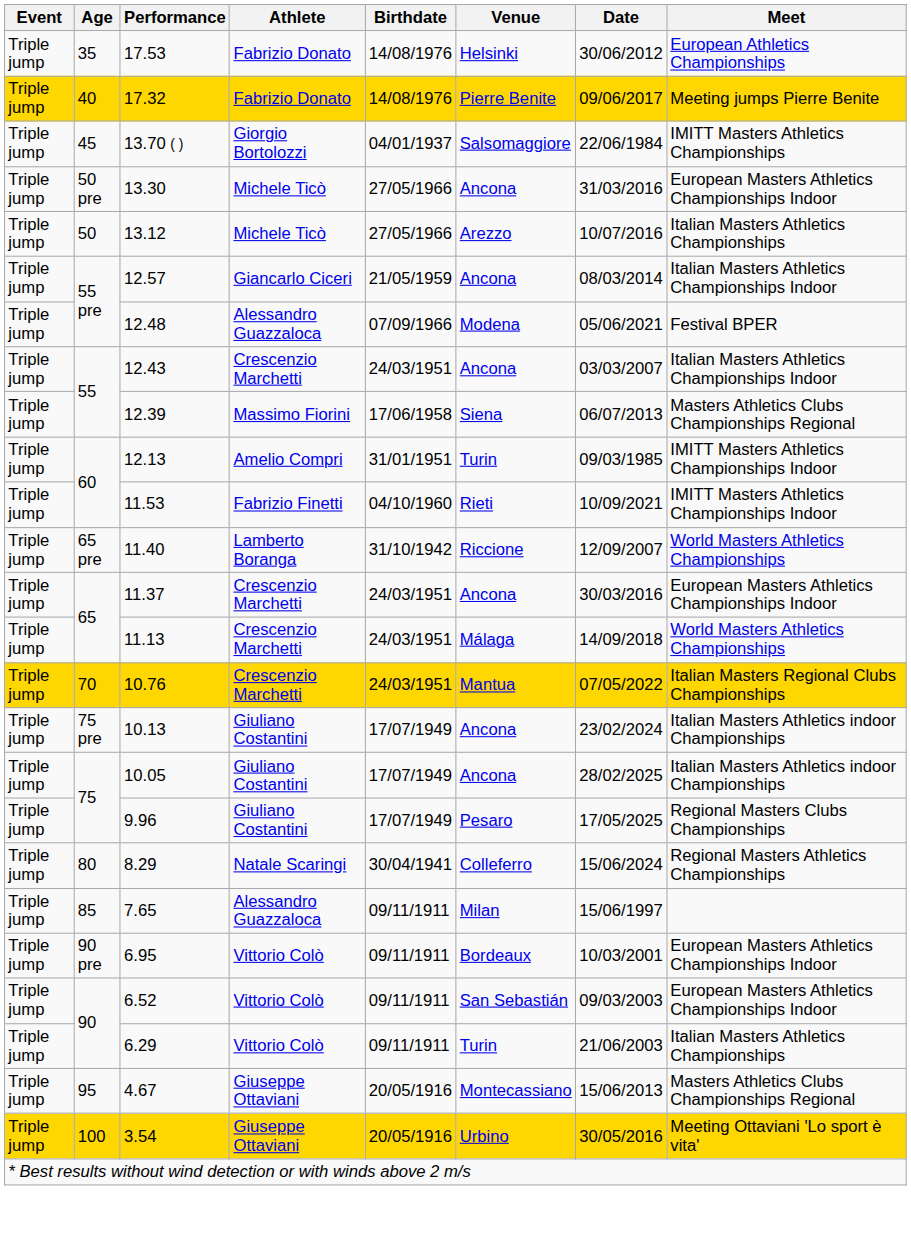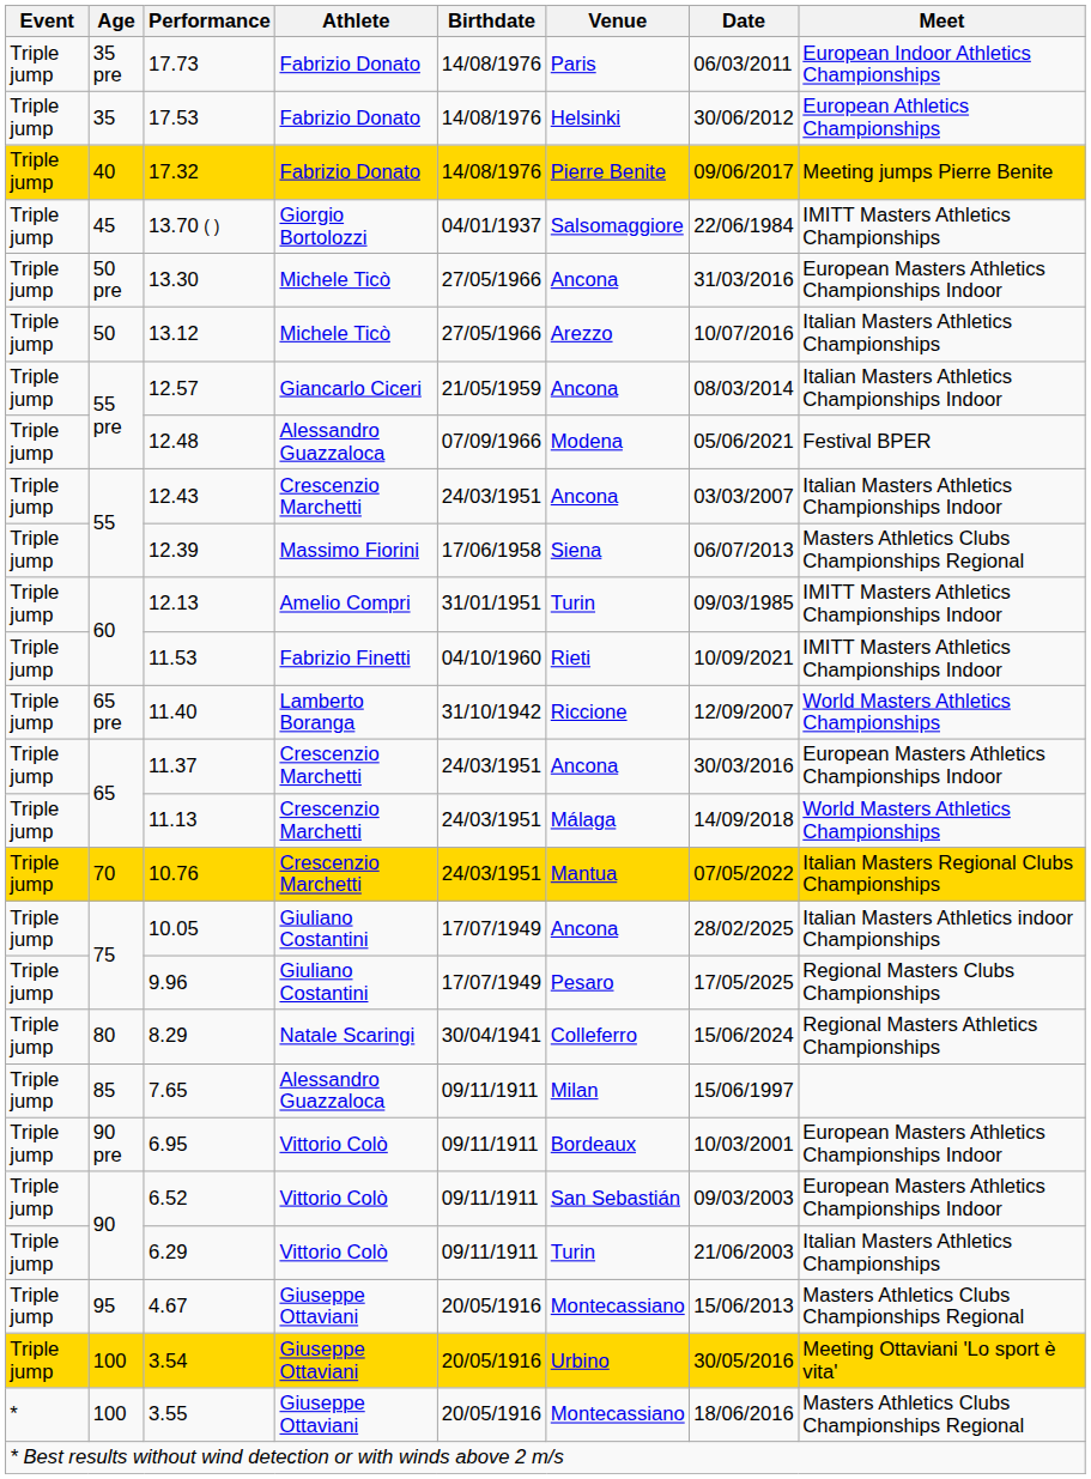 <table class="wikitable" width= style="font-size:90%; text-align:center">
 <tr>
 <th>Event</th>
 <th>Age</th>
 <th>Performance</th>
 <th>Athlete</th>
 <th>Birthdate</th>
 <th>Venue</th>
 <th>Date</th>
 <th>Meet</th>
+</tr>
+<tr>
+<td>Triple jump</td>
+<td>35 pre</td>
+<td>17.73 </td>
+<td align=left><a href='#'>Fabrizio Donato</a></td>
+<td>14/08/1976</td>
+<td align=left><a href='#'>Paris</a></td>
+<td>06/03/2011</td>
+<td><a href='#'>European Indoor Athletics Championships</a></td>
 </tr>
 <tr>
 <td>Triple jump</td>
 <td>35</td>
 <td>17.53 </td>
 <td align=left><a href='#'>Fabrizio Donato</a></td>
 <td>14/08/1976</td>
 <td align=left><a href='#'>Helsinki</a></td>
 <td>30/06/2012</td>
 <td><a href='#'>European Athletics Championships</a></td>
 </tr>
 <tr bgcolor=Gold>
 <td>Triple jump</td>
 <td>40</td>
 <td>17.32 </td>
 <td align=left><a href='#'>Fabrizio Donato</a></td>
 <td>14/08/1976</td>
 <td align=left><a href='#'>Pierre Benite</a></td>
 <td>09/06/2017</td>
 <td>Meeting jumps Pierre Benite</td>
 </tr>
 <tr>
 <td>Triple jump</td>
 <td>45</td>
 <td>13.70 <small>( )</small></td>
 <td align=left><a href='#'>Giorgio Bortolozzi</a></td>
 <td>04/01/1937</td>
 <td align=left><a href='#'>Salsomaggiore</a></td>
 <td>22/06/1984</td>
 <td>IMITT Masters Athletics Championships</td>
 </tr>
 <tr>
 <td>Triple jump</td>
 <td>50 pre</td>
 <td>13.30 </td>
 <td align=left><a href='#'>Michele Ticò</a></td>
 <td>27/05/1966</td>
 <td align=left><a href='#'>Ancona</a></td>
 <td>31/03/2016</td>
 <td>European Masters Athletics Championships Indoor</td>
 </tr>
 <tr>
 <td>Triple jump</td>
 <td>50</td>
 <td>13.12 </td>
 <td align=left><a href='#'>Michele Ticò</a></td>
 <td>27/05/1966</td>
 <td align=left><a href='#'>Arezzo</a></td>
 <td>10/07/2016</td>
 <td>Italian Masters Athletics Championships</td>
 </tr>
 <tr>
 <td>Triple jump</td>
 <td rowspan=2>55 pre</td>
 <td>12.57 </td>
 <td align=left><a href='#'>Giancarlo Ciceri</a></td>
 <td>21/05/1959</td>
 <td align=left><a href='#'>Ancona</a></td>
 <td>08/03/2014</td>
 <td>Italian Masters Athletics Championships Indoor</td>
 </tr>
 <tr>
 <td>Triple jump</td>
 <td>12.48 </td>
 <td align=left><a href='#'>Alessandro Guazzaloca</a></td>
 <td>07/09/1966</td>
 <td align=left><a href='#'>Modena</a></td>
 <td>05/06/2021</td>
 <td>Festival BPER</td>
 </tr>
 <tr>
 <td>Triple jump</td>
 <td rowspan=2>55</td>
 <td>12.43 </td>
 <td align=left><a href='#'>Crescenzio Marchetti</a></td>
 <td>24/03/1951</td>
 <td align=left><a href='#'>Ancona</a></td>
 <td>03/03/2007</td>
 <td>Italian Masters Athletics Championships Indoor</td>
 </tr>
 <tr>
 <td>Triple jump</td>
 <td>12.39 </td>
 <td align=left><a href='#'>Massimo Fiorini</a></td>
 <td>17/06/1958</td>
 <td align=left><a href='#'>Siena</a></td>
 <td>06/07/2013</td>
 <td>Masters Athletics Clubs Championships Regional</td>
 </tr>
 <tr>
 <td>Triple jump</td>
 <td rowspan=2>60</td>
 <td>12.13 </td>
 <td align=left><a href='#'>Amelio Compri</a></td>
 <td>31/01/1951</td>
 <td align=left><a href='#'>Turin</a></td>
 <td>09/03/1985</td>
 <td>IMITT Masters Athletics Championships Indoor</td>
 </tr>
 <tr>
 <td>Triple jump</td>
 <td>11.53 </td>
 <td align=left><a href='#'>Fabrizio Finetti</a></td>
 <td>04/10/1960</td>
 <td align=left><a href='#'>Rieti</a></td>
 <td>10/09/2021</td>
 <td>IMITT Masters Athletics Championships Indoor</td>
 </tr>
 <tr>
 <td>Triple jump</td>
 <td>65 pre</td>
 <td>11.40 </td>
 <td align=left><a href='#'>Lamberto Boranga</a></td>
 <td>31/10/1942</td>
 <td align=left><a href='#'>Riccione</a></td>
 <td>12/09/2007</td>
 <td><a href='#'>World Masters Athletics Championships</a></td>
 </tr>
 <tr>
 <td>Triple jump</td>
 <td rowspan=2>65</td>
 <td>11.37 </td>
 <td align=left><a href='#'>Crescenzio Marchetti</a></td>
 <td>24/03/1951</td>
 <td align=left><a href='#'>Ancona</a></td>
 <td>30/03/2016</td>
 <td>European Masters Athletics Championships Indoor</td>
 </tr>
 <tr>
 <td>Triple jump</td>
 <td>11.13 </td>
 <td align=left><a href='#'>Crescenzio Marchetti</a></td>
 <td>24/03/1951</td>
 <td align=left><a href='#'>Málaga</a></td>
 <td>14/09/2018</td>
 <td><a href='#'>World Masters Athletics Championships</a></td>
 </tr>
 <tr bgcolor=Gold>
 <td>Triple jump</td>
 <td>70</td>
 <td>10.76 </td>
 <td align=left><a href='#'>Crescenzio Marchetti</a></td>
 <td>24/03/1951</td>
 <td align=left><a href='#'>Mantua</a></td>
 <td>07/05/2022</td>
 <td>Italian Masters Regional Clubs Championships</td>
 </tr>
 <tr>
 <td>Triple jump</td>
-<td>75 pre</td>
-<td>10.13 </td>
-<td align=left><a href='#'>Giuliano Costantini</a></td>
-<td>17/07/1949</td>
-<td align=left><a href='#'>Ancona</a></td>
-<td>23/02/2024</td>
-<td>Italian Masters Athletics indoor Championships</td>
-</tr>
-<tr>
-<td>Triple jump</td>
 <td rowspan=2>75</td>
 <td>10.05 </td>
 <td align=left><a href='#'>Giuliano Costantini</a></td>
 <td>17/07/1949</td>
 <td align=left><a href='#'>Ancona</a></td>
 <td>28/02/2025</td>
 <td>Italian Masters Athletics indoor Championships</td>
 </tr>
 <tr>
 <td>Triple jump</td>
 <td>9.96 </td>
 <td align=left><a href='#'>Giuliano Costantini</a></td>
 <td>17/07/1949</td>
 <td align=left><a href='#'>Pesaro</a></td>
 <td>17/05/2025</td>
 <td>Regional Masters Clubs Championships</td>
 </tr>
 <tr>
 <td>Triple jump</td>
 <td>80</td>
 <td>8.29 </td>
 <td align=left><a href='#'>Natale Scaringi</a></td>
 <td>30/04/1941</td>
 <td align=left><a href='#'>Colleferro</a></td>
 <td>15/06/2024</td>
 <td>Regional Masters Athletics Championships</td>
 </tr>
 <tr>
 <td>Triple jump</td>
 <td>85</td>
 <td>7.65 </td>
 <td align=left><a href='#'>Alessandro Guazzaloca</a></td>
 <td>09/11/1911</td>
 <td align=left><a href='#'>Milan</a></td>
 <td>15/06/1997</td>
 <td></td>
 </tr>
 <tr>
 <td>Triple jump</td>
 <td>90 pre</td>
 <td>6.95 </td>
 <td align=left><a href='#'>Vittorio Colò</a></td>
 <td>09/11/1911</td>
 <td align=left><a href='#'>Bordeaux</a></td>
 <td>10/03/2001</td>
 <td>European Masters Athletics Championships Indoor</td>
 </tr>
 <tr>
 <td>Triple jump</td>
 <td rowspan=2>90</td>
 <td>6.52 </td>
 <td align=left><a href='#'>Vittorio Colò</a></td>
 <td>09/11/1911</td>
 <td align=left><a href='#'>San Sebastián</a></td>
 <td>09/03/2003</td>
 <td>European Masters Athletics Championships Indoor</td>
 </tr>
 <tr>
 <td>Triple jump</td>
 <td>6.29 </td>
 <td align=left><a href='#'>Vittorio Colò</a></td>
 <td>09/11/1911</td>
 <td align=left><a href='#'>Turin</a></td>
 <td>21/06/2003</td>
 <td>Italian Masters Athletics Championships</td>
 </tr>
 <tr>
 <td>Triple jump</td>
 <td>95</td>
 <td>4.67 </td>
 <td align=left><a href='#'>Giuseppe Ottaviani</a></td>
 <td>20/05/1916</td>
 <td align=left><a href='#'>Montecassiano</a></td>
 <td>15/06/2013</td>
 <td>Masters Athletics Clubs Championships Regional</td>
 </tr>
 <tr bgcolor=Gold>
 <td>Triple jump</td>
 <td>100</td>
 <td>3.54 </td>
 <td align=left><a href='#'>Giuseppe Ottaviani</a></td>
 <td>20/05/1916</td>
 <td align=left><a href='#'>Urbino</a></td>
 <td>30/05/2016</td>
 <td>Meeting Ottaviani 'Lo sport è vita'</td>
 </tr>
 <tr>
+<td>*</td>
+<td>100</td>
+<td>3.55 </td>
+<td align=left><a href='#'>Giuseppe Ottaviani</a></td>
+<td>20/05/1916</td>
+<td align=left><a href='#'>Montecassiano</a></td>
+<td>18/06/2016</td>
+<td>Masters Athletics Clubs Championships Regional</td>
+</tr>
+<tr>
 <td align=left colspan=8><em>* Best results without wind detection or with winds above 2 m/s</em></td>
 </tr>
 </table>
